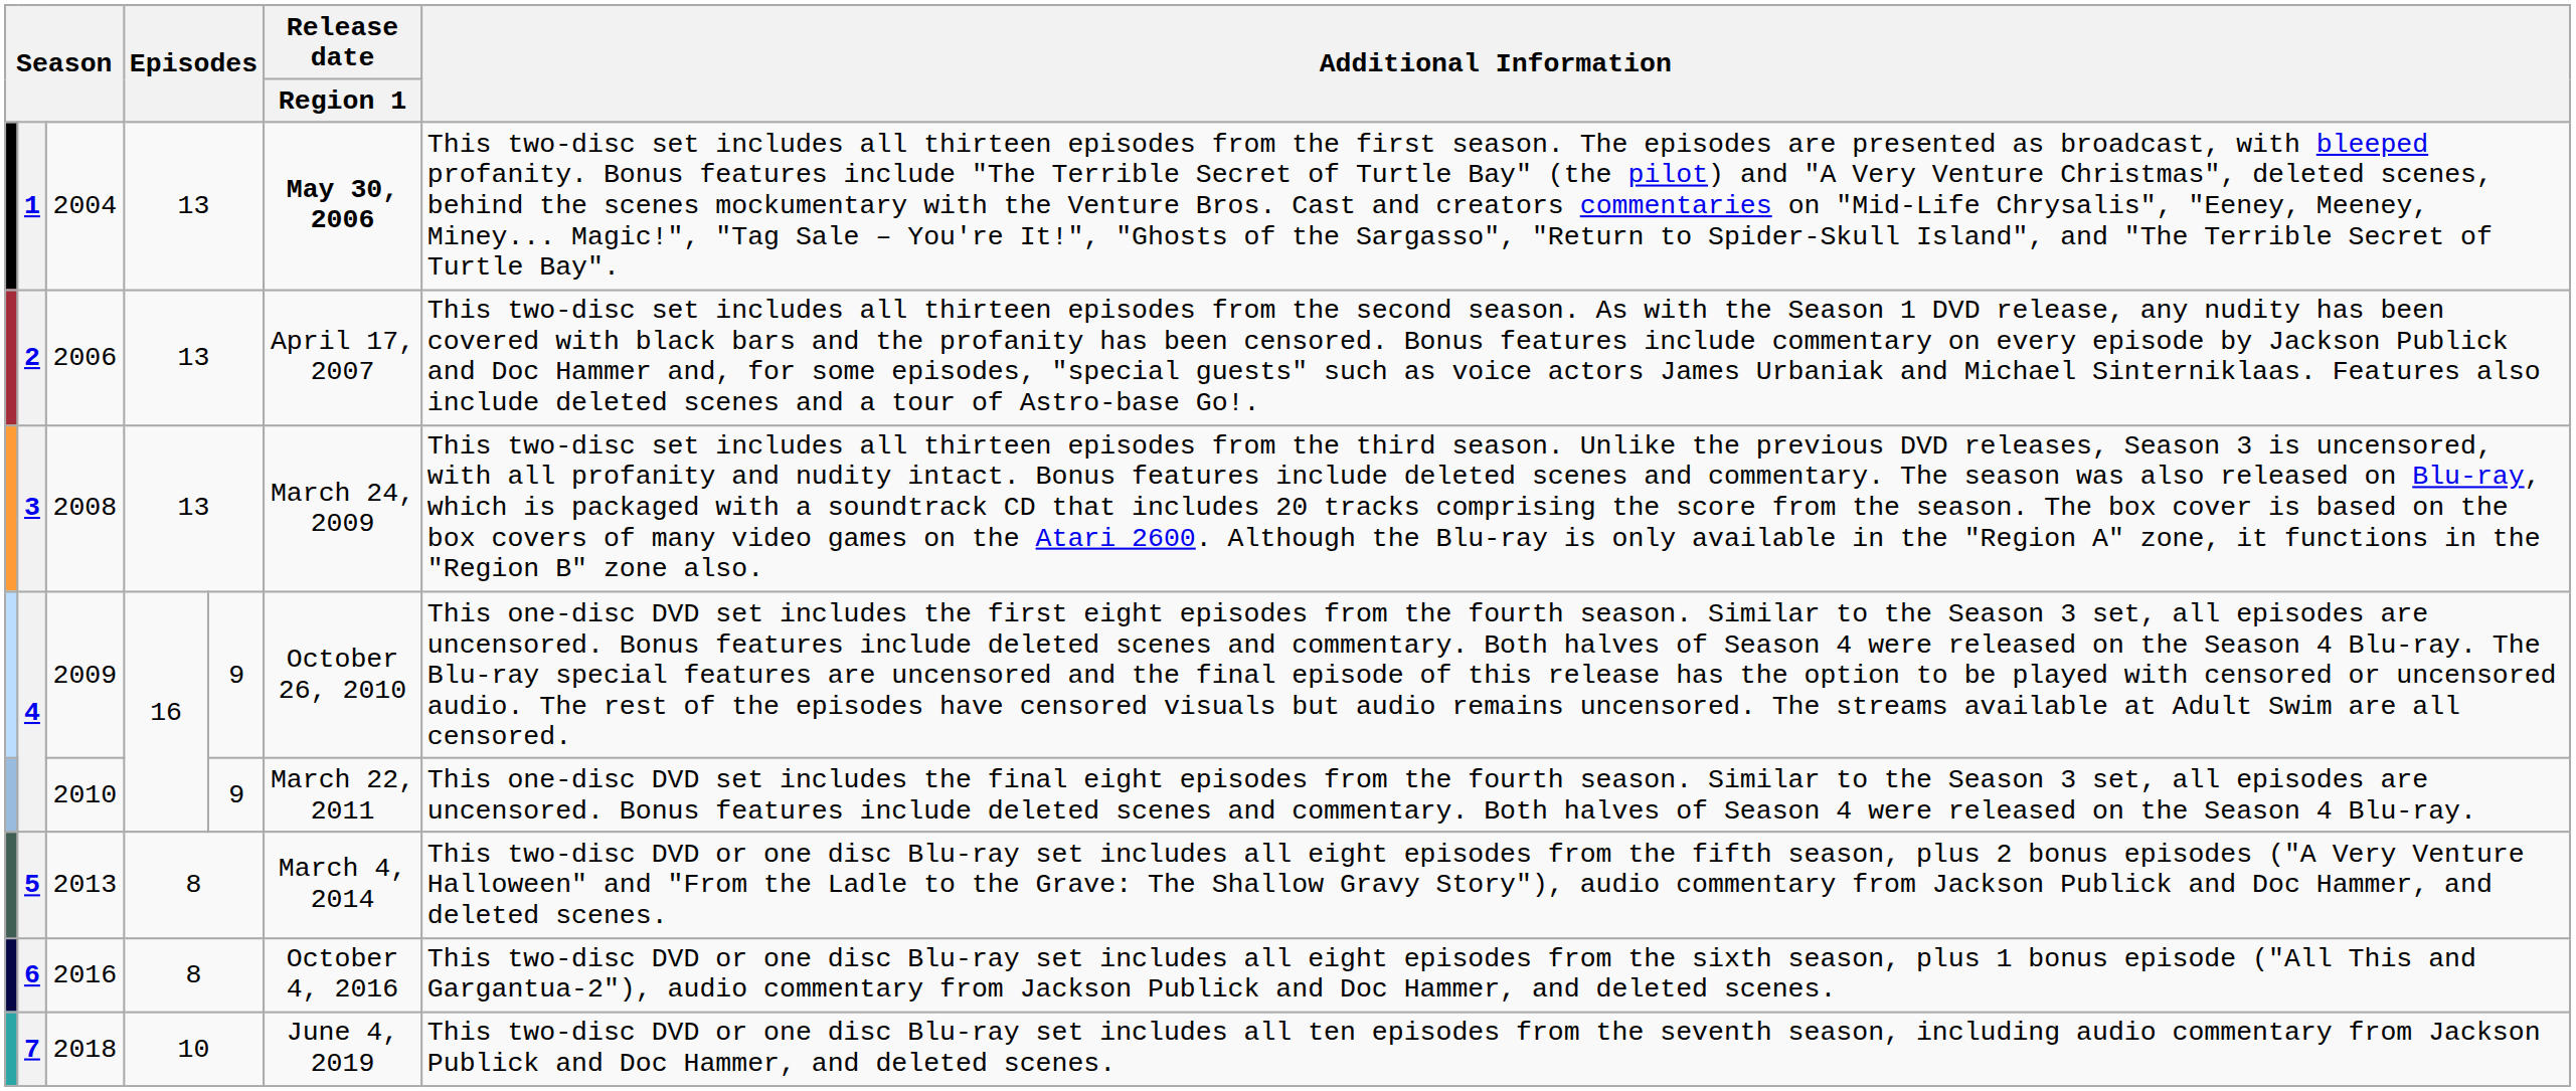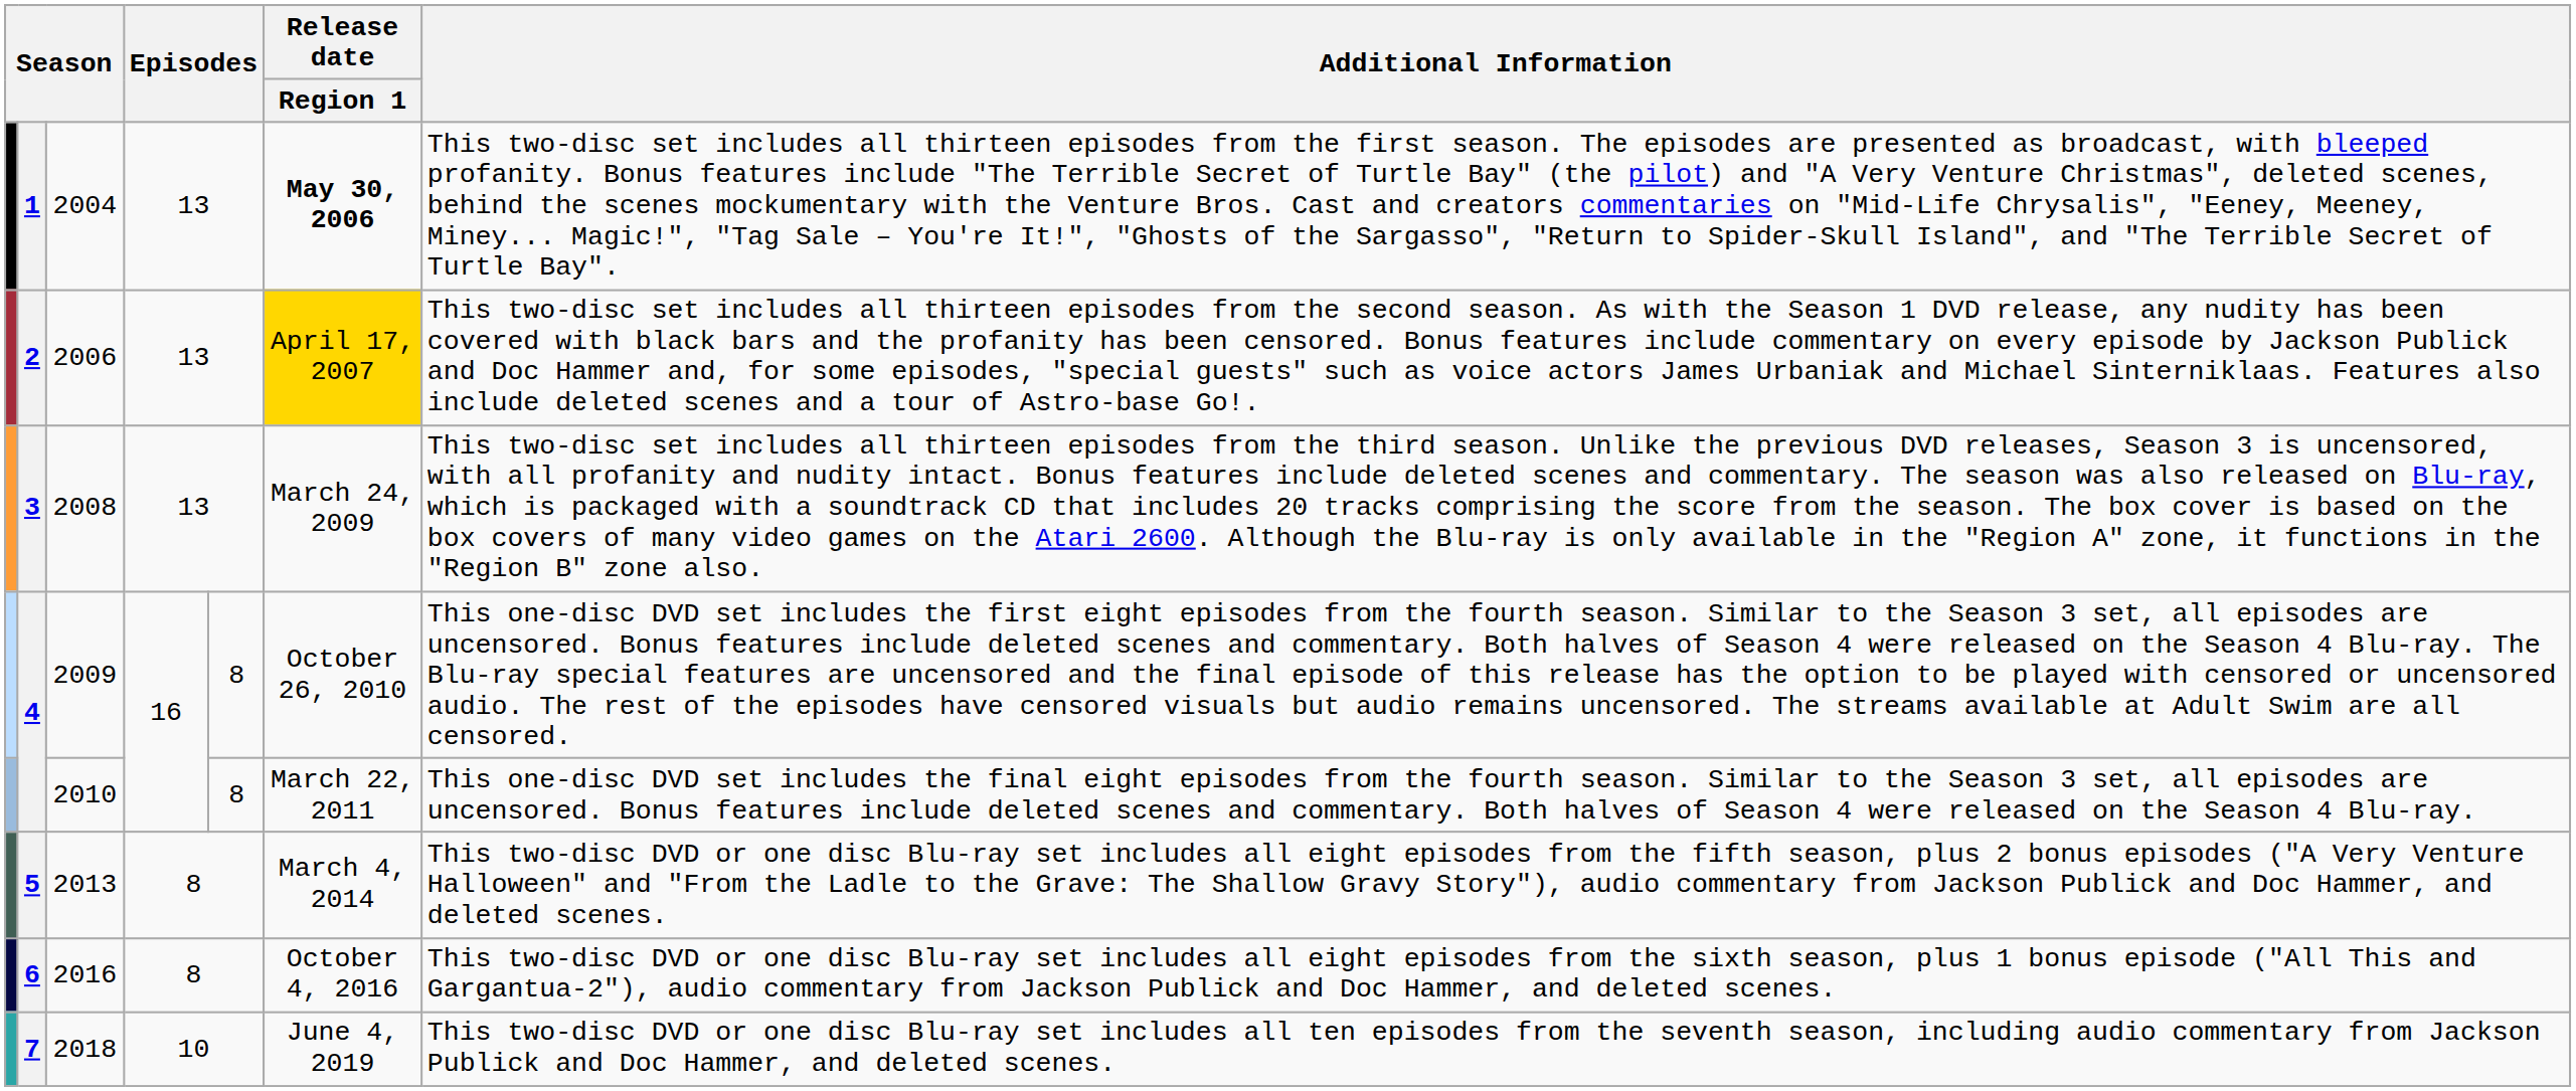 <table class="wikitable" style="text-align: center">
 <tr>
 <th colspan=3 rowspan=2>Season</th>
 <th colspan=2 rowspan=2>Episodes</th>
 <th>Release date</th>
 <th rowspan=2>Additional Information</th>
 </tr>
 <tr>
 <th>Region 1</th>
 </tr>
 <tr>
 <th style="background:#000"></th>
 <th><a href='#'>1</a></th>
 <td>2004</td>
 <td colspan=2>13</td>
 <td><strong>May 30, 2006</strong></td>
 <td style="text-align: left">This two-disc set includes all thirteen episodes from the first season. The episodes are presented as broadcast, with <a href='#'>bleeped</a> profanity. Bonus features include "The Terrible Secret of Turtle Bay" (the <a href='#'>pilot</a>) and "A Very Venture Christmas", deleted scenes, behind the scenes mockumentary with the Venture Bros. Cast and creators <a href='#'>commentaries</a> on "Mid-Life Chrysalis", "Eeney, Meeney, Miney... Magic!", "Tag Sale – You're It!", "Ghosts of the Sargasso", "Return to Spider-Skull Island", and "The Terrible Secret of Turtle Bay".</td>
 </tr>
 <tr>
 <th style="background:#A42B3A"></th>
 <th><a href='#'>2</a></th>
 <td>2006</td>
 <td colspan=2>13</td>
-<td>April 17, 2007</td>
+<td style="background: gold;">April 17, 2007</td>
 <td style="text-align: left">This two-disc set includes all thirteen episodes from the second season. As with the Season 1 DVD release, any nudity has been covered with black bars and the profanity has been censored. Bonus features include commentary on every episode by Jackson Publick and Doc Hammer and, for some episodes, "special guests" such as voice actors James Urbaniak and Michael Sinterniklaas. Features also include deleted scenes and a tour of Astro-base Go!.</td>
 </tr>
 <tr>
 <th style="background:#FF9C36"></th>
 <th><a href='#'>3</a></th>
 <td>2008</td>
 <td colspan=2>13</td>
 <td>March 24, 2009</td>
 <td style="text-align: left">This two-disc set includes all thirteen episodes from the third season. Unlike the previous DVD releases, Season 3 is uncensored, with all profanity and nudity intact. Bonus features include deleted scenes and commentary. The season was also released on <a href='#'>Blu-ray</a>, which is packaged with a soundtrack CD that includes 20 tracks comprising the score from the season. The box cover is based on the box covers of many video games on the <a href='#'>Atari 2600</a>. Although the Blu-ray is only available in the "Region A" zone, it functions in the "Region B" zone also.</td>
 </tr>
 <tr>
 <th style="background:#BBDDFF"></th>
 <th rowspan=2><a href='#'>4</a></th>
 <td>2009</td>
 <td rowspan=2>16</td>
-<td>9</td>
+<td>8</td>
 <td>October 26, 2010</td>
 <td style="text-align: left">This one-disc DVD set includes the first eight episodes from the fourth season. Similar to the Season 3 set, all episodes are uncensored. Bonus features include deleted scenes and commentary. Both halves of Season 4 were released on the Season 4 Blu-ray. The Blu-ray special features are uncensored and the final episode of this release has the option to be played with censored or uncensored audio. The rest of the episodes have censored visuals but audio remains uncensored. The streams available at Adult Swim are all censored.</td>
 </tr>
 <tr>
 <th style="background:#99BBDD"></th>
 <td>2010</td>
-<td>9</td>
+<td>8</td>
 <td>March 22, 2011</td>
 <td style="text-align: left">This one-disc DVD set includes the final eight episodes from the fourth season. Similar to the Season 3 set, all episodes are uncensored. Bonus features include deleted scenes and commentary. Both halves of Season 4 were released on the Season 4 Blu-ray.</td>
 </tr>
 <tr>
 <th style="background:#405F54"></th>
 <th><a href='#'>5</a></th>
 <td>2013</td>
 <td colspan=2>8</td>
 <td>March 4, 2014</td>
 <td style="text-align: left">This two-disc DVD or one disc Blu-ray set includes all eight episodes from the fifth season, plus 2 bonus episodes ("A Very Venture Halloween" and "From the Ladle to the Grave: The Shallow Gravy Story"), audio commentary from Jackson Publick and Doc Hammer, and deleted scenes.</td>
 </tr>
 <tr>
 <th style="background:#050744"></th>
 <th><a href='#'>6</a></th>
 <td>2016</td>
 <td colspan=2>8</td>
 <td>October 4, 2016</td>
 <td style="text-align: left">This two-disc DVD or one disc Blu-ray set includes all eight episodes from the sixth season, plus 1 bonus episode ("All This and Gargantua-2"), audio commentary from Jackson Publick and Doc Hammer, and deleted scenes.</td>
 </tr>
 <tr>
 <th style="background:#2AA6A6"></th>
 <th><a href='#'>7</a></th>
 <td>2018</td>
 <td colspan=2>10</td>
 <td>June 4, 2019</td>
 <td style="text-align: left">This two-disc DVD or one disc Blu-ray set includes all ten episodes from the seventh season, including audio commentary from Jackson Publick and Doc Hammer, and deleted scenes.</td>
 </tr>
 </table>
